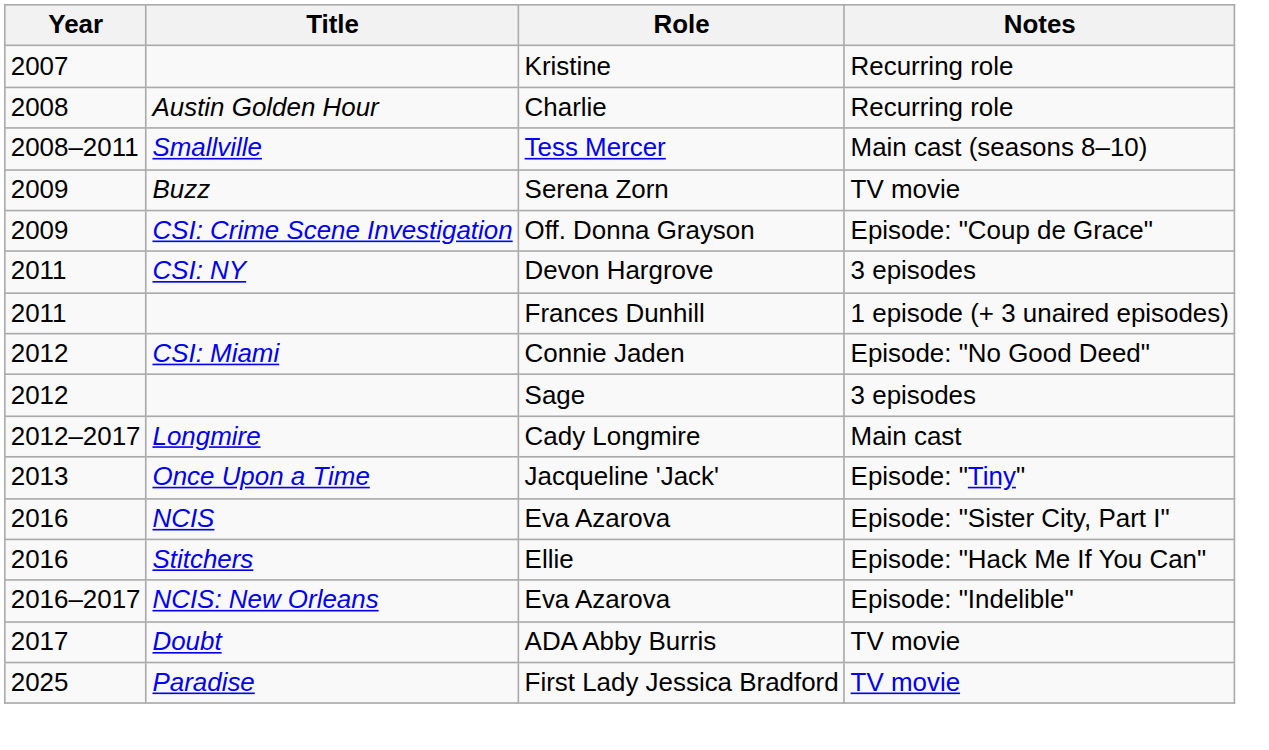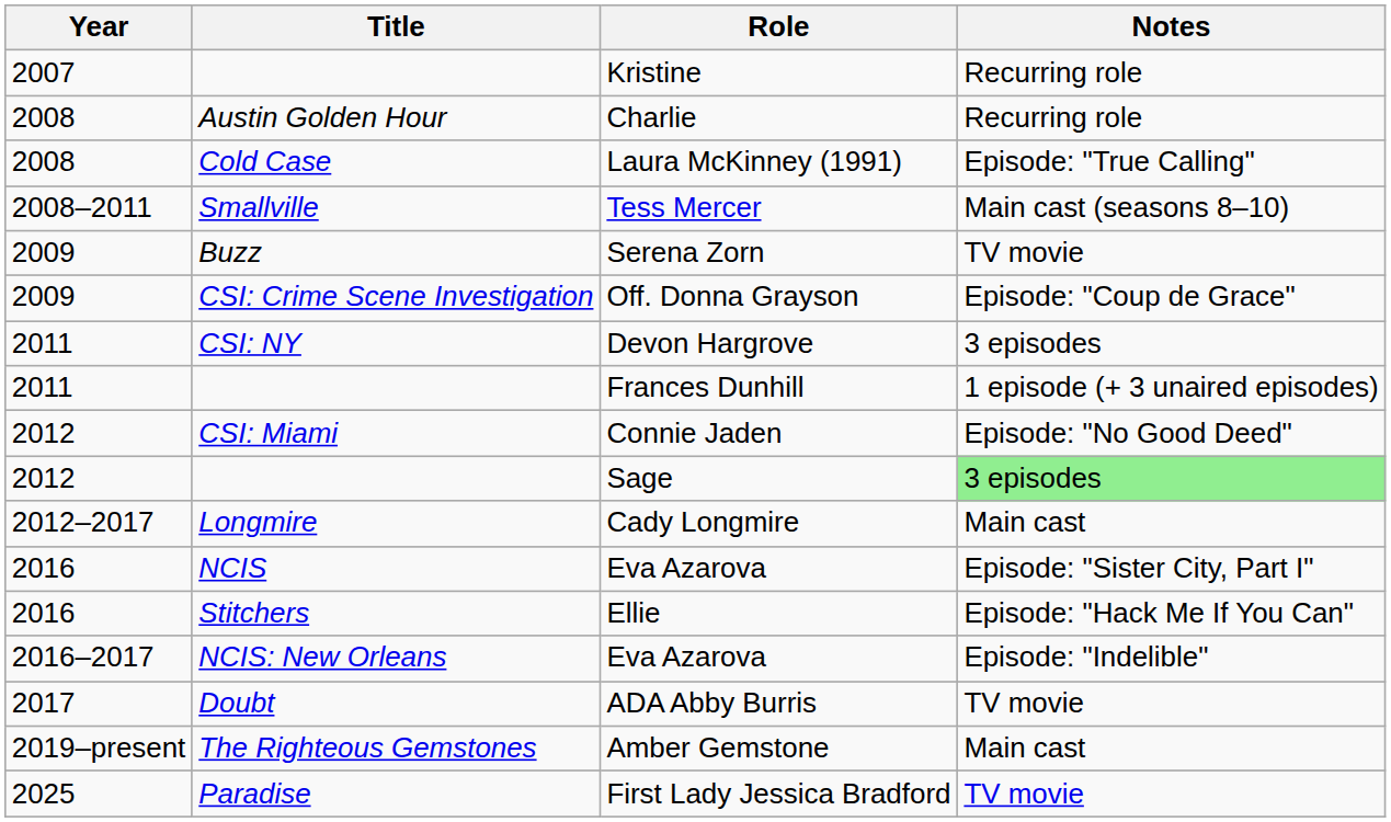 <table class="wikitable sortable">
 <tr>
 <th>Year</th>
 <th>Title</th>
 <th>Role</th>
 <th class="unsortable">Notes</th>
 </tr>
 <tr>
 <td>2007</td>
 <td><em></em></td>
 <td>Kristine</td>
 <td>Recurring role</td>
 </tr>
 <tr>
 <td>2008</td>
 <td><em>Austin Golden Hour</em></td>
 <td>Charlie</td>
 <td>Recurring role</td>
+</tr>
+<tr>
+<td>2008</td>
+<td><em><a href='#'>Cold Case</a></em></td>
+<td>Laura McKinney (1991)</td>
+<td>Episode: "True Calling"</td>
 </tr>
 <tr>
 <td>2008–2011</td>
 <td><em><a href='#'>Smallville</a></em></td>
 <td><a href='#'>Tess Mercer</a></td>
 <td>Main cast (seasons 8–10)</td>
 </tr>
 <tr>
 <td>2009</td>
 <td><em>Buzz</em></td>
 <td>Serena Zorn</td>
 <td>TV movie</td>
 </tr>
 <tr>
 <td>2009</td>
 <td><em><a href='#'>CSI: Crime Scene Investigation</a></em></td>
 <td>Off. Donna Grayson</td>
 <td>Episode: "Coup de Grace"</td>
 </tr>
 <tr>
 <td>2011</td>
 <td><em><a href='#'>CSI: NY</a></em></td>
 <td>Devon Hargrove</td>
 <td>3 episodes</td>
 </tr>
 <tr>
 <td>2011</td>
 <td><em></em></td>
 <td>Frances Dunhill</td>
 <td>1 episode (+ 3 unaired episodes)</td>
 </tr>
 <tr>
 <td>2012</td>
 <td><em><a href='#'>CSI: Miami</a></em></td>
 <td>Connie Jaden</td>
 <td>Episode: "No Good Deed"</td>
 </tr>
 <tr>
 <td>2012</td>
 <td><em></em></td>
 <td>Sage</td>
-<td>3 episodes</td>
+<td style="background: lightgreen;">3 episodes</td>
 </tr>
 <tr>
 <td>2012–2017</td>
 <td><em><a href='#'>Longmire</a></em></td>
 <td>Cady Longmire</td>
 <td>Main cast</td>
-</tr>
-<tr>
-<td>2013</td>
-<td><em><a href='#'>Once Upon a Time</a></em></td>
-<td>Jacqueline 'Jack'</td>
-<td>Episode: "<a href='#'>Tiny</a>"</td>
 </tr>
 <tr>
 <td>2016</td>
 <td><em><a href='#'>NCIS</a></em></td>
 <td>Eva Azarova</td>
 <td>Episode: "Sister City, Part I"</td>
 </tr>
 <tr>
 <td>2016</td>
 <td><em><a href='#'>Stitchers</a></em></td>
 <td>Ellie</td>
 <td>Episode: "Hack Me If You Can"</td>
 </tr>
 <tr>
 <td>2016–2017</td>
 <td><em><a href='#'>NCIS: New Orleans</a></em></td>
 <td>Eva Azarova</td>
 <td>Episode: "Indelible"</td>
 </tr>
 <tr>
 <td>2017</td>
 <td><em><a href='#'>Doubt</a></em></td>
 <td>ADA Abby Burris</td>
 <td>TV movie</td>
 </tr>
 <tr>
+<td>2019–present</td>
+<td><em><a href='#'>The Righteous Gemstones</a></em></td>
+<td>Amber Gemstone</td>
+<td>Main cast</td>
+</tr>
+<tr>
 <td>2025</td>
 <td><em><a href='#'>Paradise</a></em></td>
 <td>First Lady Jessica Bradford</td>
 <td><a href='#'>TV movie</a></td>
 </tr>
 </table>
